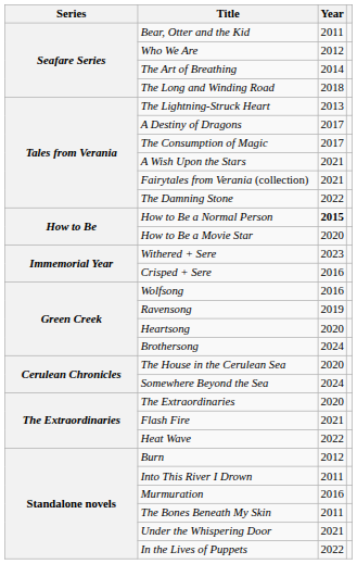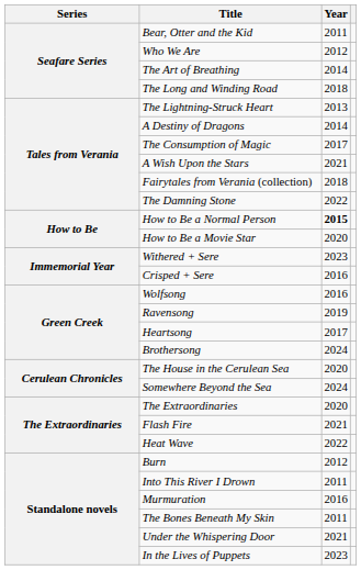 <table class="wikitable sortable plainrowheaders">
 <tr>
 <th scope=col style="width: 11em">Series</th>
 <th scope=col style="width: 15em">Title</th>
 <th scope=col style="width: 2em">Year</th>
 <th scope=col class=unsortable></th>
 </tr>
 <tr>
 <th scope=row rowspan=4 style="text-align: center"><em>Seafare Series</em></th>
 <td><em>Bear, Otter and the Kid</em></td>
 <td align=center>2011</td>
 <td align=center></td>
 </tr>
 <tr>
 <td><em>Who We Are</em></td>
 <td align=center>2012</td>
 <td align=center></td>
 </tr>
 <tr>
 <td><em>The Art of Breathing</em></td>
 <td align=center>2014</td>
 <td align=center></td>
 </tr>
 <tr>
 <td><em>The Long and Winding Road</em></td>
 <td align=center>2018</td>
 <td align=center></td>
 </tr>
 <tr>
 <th scope=row rowspan=6 style="text-align: center"><em>Tales from Verania</em></th>
 <td><em>The Lightning-Struck Heart</em></td>
 <td align=center>2013</td>
 <td align=center></td>
 </tr>
 <tr>
 <td><em>A Destiny of Dragons</em></td>
-<td align=center>2017</td>
+<td align=center>2014</td>
 <td align=center></td>
 </tr>
 <tr>
 <td><em>The Consumption of Magic</em></td>
 <td align=center>2017</td>
 <td align=center></td>
 </tr>
 <tr>
 <td><em>A Wish Upon the Stars</em></td>
 <td align=center>2021</td>
 <td align=center></td>
 </tr>
 <tr>
 <td><em>Fairytales from Verania</em> (collection)</td>
-<td align=center>2021</td>
+<td align=center>2018</td>
 <td align=center></td>
 </tr>
 <tr>
 <td><em>The Damning Stone</em></td>
 <td align=center>2022</td>
 <td align=center></td>
 </tr>
 <tr>
 <th scope=row rowspan=2 style="text-align: center"><em>How to Be</em></th>
 <td><em>How to Be a Normal Person</em></td>
 <td align=center><strong>2015</strong></td>
 <td align=center></td>
 </tr>
 <tr>
 <td><em>How to Be a Movie Star</em></td>
 <td align=center>2020</td>
 <td align=center></td>
 </tr>
 <tr>
 <th scope=row rowspan=2 style="text-align: center"><em>Immemorial Year</em></th>
 <td><em>Withered + Sere</em></td>
 <td align=center>2023</td>
 <td align=center></td>
 </tr>
 <tr>
 <td><em>Crisped + Sere</em></td>
 <td align=center>2016</td>
 <td align=center></td>
 </tr>
 <tr>
 <th scope=row rowspan=4 style="text-align: center"><em>Green Creek</em></th>
 <td><em>Wolfsong</em></td>
 <td align=center>2016</td>
 <td align=center></td>
 </tr>
 <tr>
 <td><em>Ravensong</em></td>
 <td align=center>2019</td>
 <td align=center></td>
 </tr>
 <tr>
 <td><em>Heartsong</em></td>
-<td align=center>2020</td>
+<td align=center>2017</td>
 <td align=center></td>
 </tr>
 <tr>
 <td><em>Brothersong</em></td>
 <td align=center>2024</td>
 <td align=center></td>
 </tr>
 <tr>
 <th scope=row rowspan=2 style="text-align: center"><em>Cerulean Chronicles</em></th>
 <td><em>The House in the Cerulean Sea</em></td>
 <td align=center>2020</td>
 <td align=center></td>
 </tr>
 <tr>
 <td><em>Somewhere Beyond the Sea</em></td>
 <td align=center>2024</td>
 <td align=center></td>
 </tr>
 <tr>
 <th scope=row rowspan=3 style="text-align: center"><em>The Extraordinaries</em></th>
 <td><em>The Extraordinaries</em></td>
 <td align=center>2020</td>
 <td align=center></td>
 </tr>
 <tr>
 <td><em>Flash Fire</em></td>
 <td align=center>2021</td>
 <td align=center></td>
 </tr>
 <tr>
 <td><em>Heat Wave</em></td>
 <td align=center>2022</td>
 <td align=center></td>
 </tr>
 <tr>
 <th scope=row rowspan=7 style="text-align: center">Standalone novels</th>
 <td><em>Burn</em></td>
 <td align=center>2012</td>
 <td align=center></td>
 </tr>
 <tr>
 <td><em>Into This River I Drown</em></td>
 <td align=center>2011</td>
 <td align=center></td>
 </tr>
 <tr>
 <td><em>Murmuration</em></td>
 <td align=center>2016</td>
 <td align=center></td>
 </tr>
 <tr>
 <td><em>The Bones Beneath My Skin</em></td>
 <td align=center>2011</td>
 <td align=center></td>
 </tr>
 <tr>
 <td><em>Under the Whispering Door</em></td>
 <td align=center>2021</td>
 <td align=center></td>
 </tr>
 <tr>
 <td><em>In the Lives of Puppets</em></td>
-<td align=center>2022</td>
+<td align=center>2023</td>
 <td align=center></td>
 </tr>
 </table>
